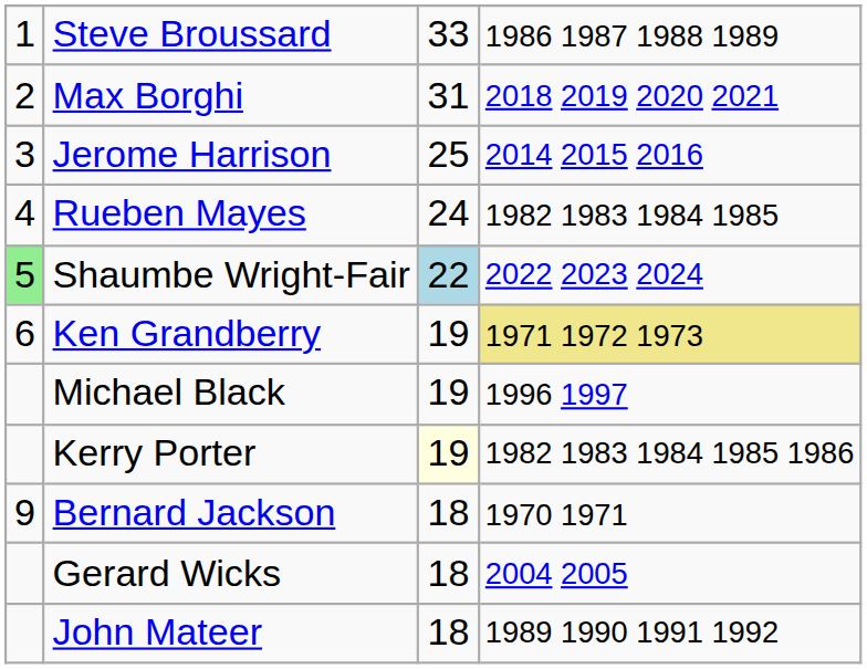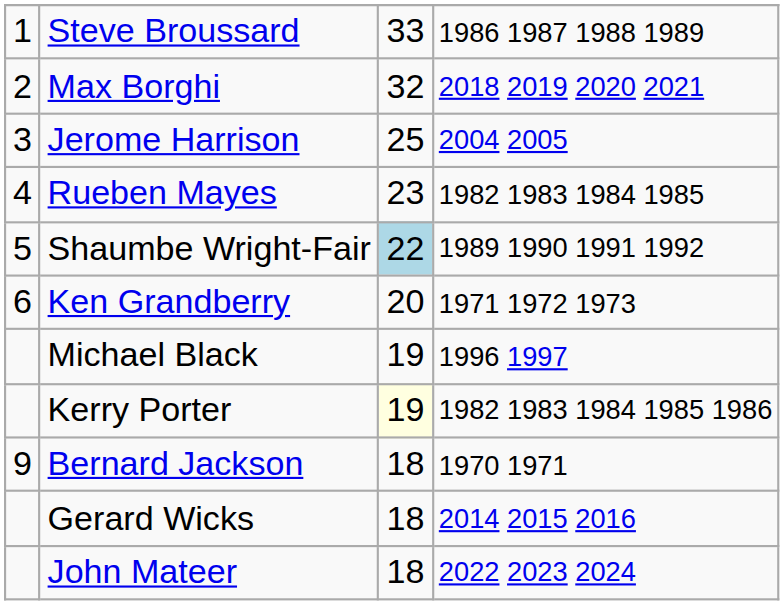 <table class="wikitable">
 <tr>
 </tr>
 <tr>
 <td>1</td>
 <td><a href='#'>Steve Broussard</a></td>
 <td>33</td>
 <td style="font-size:80%;">1986 1987 1988 1989</td>
 </tr>
 <tr>
 <td>2</td>
 <td><a href='#'>Max Borghi</a></td>
-<td>31</td>
+<td>32</td>
 <td style="font-size:80%;"><a href='#'>2018</a> <a href='#'>2019</a> <a href='#'>2020</a> <a href='#'>2021</a></td>
 </tr>
 <tr>
 <td>3</td>
 <td><a href='#'>Jerome Harrison</a></td>
 <td>25</td>
-<td style="font-size:80%;"><a href='#'>2014</a> <a href='#'>2015</a> <a href='#'>2016</a></td>
+<td style="font-size:80%;"><a href='#'>2004</a> <a href='#'>2005</a></td>
 </tr>
 <tr>
 <td>4</td>
 <td><a href='#'>Rueben Mayes</a></td>
-<td>24</td>
+<td>23</td>
 <td style="font-size:80%;">1982 1983 1984 1985</td>
 </tr>
 <tr>
-<td style="background: lightgreen;">5</td>
+<td>5</td>
 <td>Shaumbe Wright-Fair</td>
 <td style="background: lightblue;">22</td>
-<td style="font-size:80%;"><a href='#'>2022</a> <a href='#'>2023</a> <a href='#'>2024</a></td>
+<td style="font-size:80%;">1989 1990 1991 1992</td>
 </tr>
 <tr>
 <td>6</td>
 <td><a href='#'>Ken Grandberry</a></td>
-<td>19</td>
-<td style="background: khaki; font-size:80%;">1971 1972 1973</td>
+<td>20</td>
+<td style="font-size:80%;">1971 1972 1973</td>
 </tr>
 <tr>
 <td></td>
 <td>Michael Black</td>
 <td>19</td>
 <td style="font-size:80%;">1996 <a href='#'>1997</a></td>
 </tr>
 <tr>
 <td></td>
 <td>Kerry Porter</td>
 <td style="background: lightyellow;">19</td>
 <td style="font-size:80%;">1982 1983 1984 1985 1986</td>
 </tr>
 <tr>
 <td>9</td>
 <td><a href='#'>Bernard Jackson</a></td>
 <td>18</td>
 <td style="font-size:80%;">1970 1971</td>
 </tr>
 <tr>
 <td></td>
 <td>Gerard Wicks</td>
 <td>18</td>
-<td style="font-size:80%;"><a href='#'>2004</a> <a href='#'>2005</a></td>
+<td style="font-size:80%;"><a href='#'>2014</a> <a href='#'>2015</a> <a href='#'>2016</a></td>
 </tr>
 <tr>
 <td></td>
 <td><a href='#'>John Mateer</a></td>
 <td>18</td>
-<td style="font-size:80%;">1989 1990 1991 1992</td>
+<td style="font-size:80%;"><a href='#'>2022</a> <a href='#'>2023</a> <a href='#'>2024</a></td>
 </tr>
 </table>
